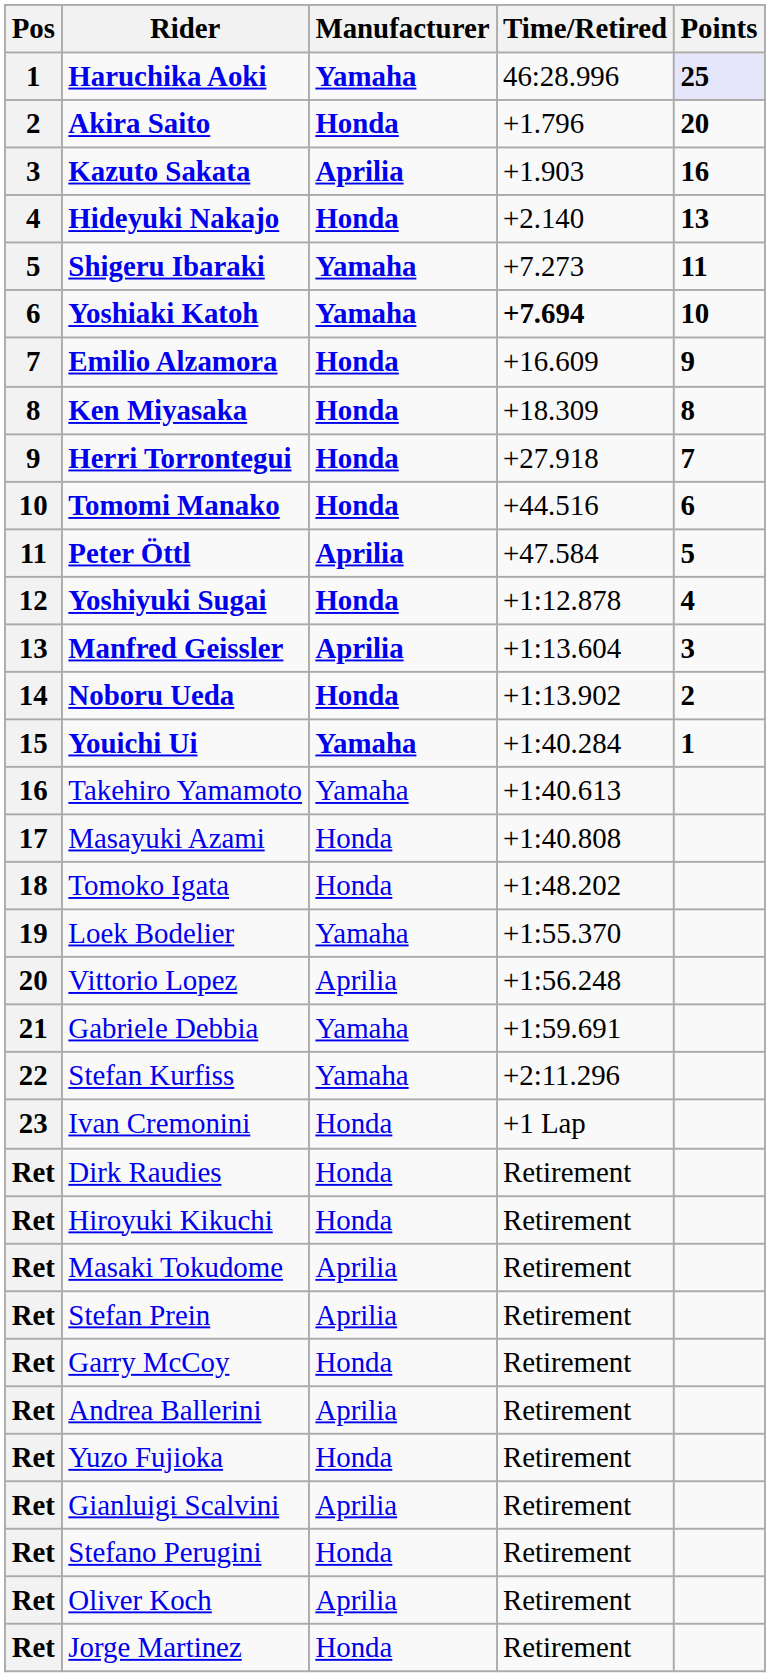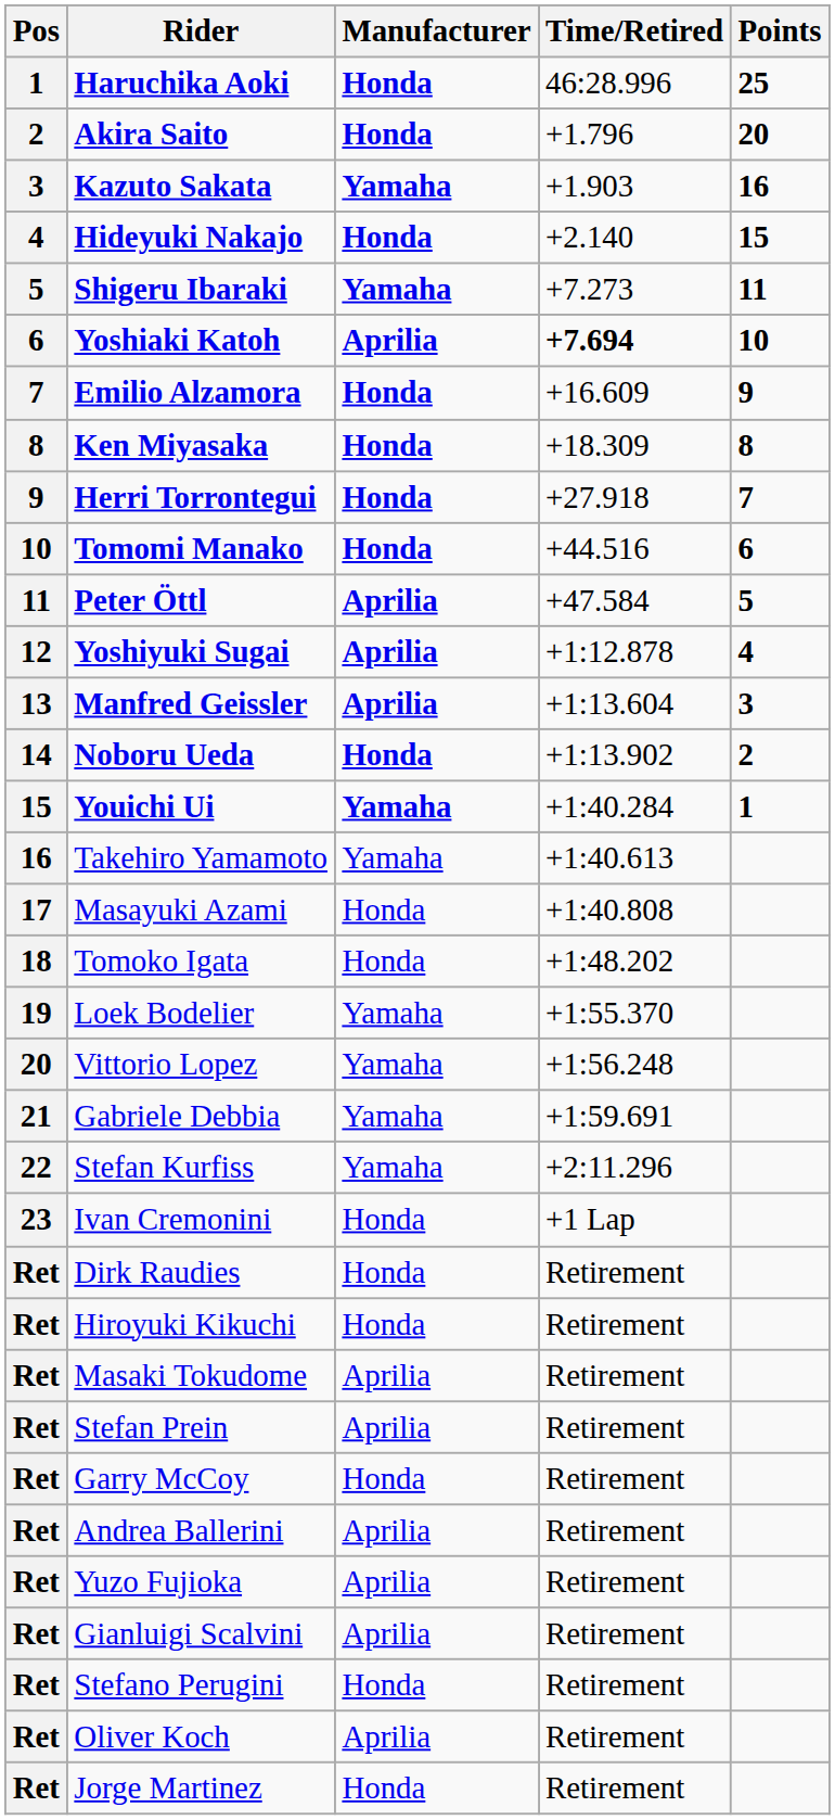 <table class="wikitable" style="font-size: 95%;">
 <tr>
 <th>Pos</th>
 <th>Rider</th>
 <th>Manufacturer</th>
 <th>Time/Retired</th>
 <th>Points</th>
 </tr>
 <tr>
 <th>1</th>
 <td> <strong><a href='#'>Haruchika Aoki</a></strong></td>
-<td><strong><a href='#'>Yamaha</a></strong></td>
+<td><strong><a href='#'>Honda</a></strong></td>
 <td>46:28.996</td>
-<td style="background: lavender;"><strong>25</strong></td>
+<td><strong>25</strong></td>
 </tr>
 <tr>
 <th>2</th>
 <td> <strong><a href='#'>Akira Saito</a></strong></td>
 <td><strong><a href='#'>Honda</a></strong></td>
 <td>+1.796</td>
 <td><strong>20</strong></td>
 </tr>
 <tr>
 <th>3</th>
 <td> <strong><a href='#'>Kazuto Sakata</a></strong></td>
-<td><strong><a href='#'>Aprilia</a></strong></td>
+<td><strong><a href='#'>Yamaha</a></strong></td>
 <td>+1.903</td>
 <td><strong>16</strong></td>
 </tr>
 <tr>
 <th>4</th>
 <td> <strong><a href='#'>Hideyuki Nakajo</a></strong></td>
 <td><strong><a href='#'>Honda</a></strong></td>
 <td>+2.140</td>
-<td><strong>13</strong></td>
+<td><strong>15</strong></td>
 </tr>
 <tr>
 <th>5</th>
 <td> <strong><a href='#'>Shigeru Ibaraki</a></strong></td>
 <td><strong><a href='#'>Yamaha</a></strong></td>
 <td>+7.273</td>
 <td><strong>11</strong></td>
 </tr>
 <tr>
 <th>6</th>
 <td> <strong><a href='#'>Yoshiaki Katoh</a></strong></td>
-<td><strong><a href='#'>Yamaha</a></strong></td>
+<td><strong><a href='#'>Aprilia</a></strong></td>
 <td><strong>+7.694</strong></td>
 <td><strong>10</strong></td>
 </tr>
 <tr>
 <th>7</th>
 <td> <strong><a href='#'>Emilio Alzamora</a></strong></td>
 <td><strong><a href='#'>Honda</a></strong></td>
 <td>+16.609</td>
 <td><strong>9</strong></td>
 </tr>
 <tr>
 <th>8</th>
 <td> <strong><a href='#'>Ken Miyasaka</a></strong></td>
 <td><strong><a href='#'>Honda</a></strong></td>
 <td>+18.309</td>
 <td><strong>8</strong></td>
 </tr>
 <tr>
 <th>9</th>
 <td> <strong><a href='#'>Herri Torrontegui</a></strong></td>
 <td><strong><a href='#'>Honda</a></strong></td>
 <td>+27.918</td>
 <td><strong>7</strong></td>
 </tr>
 <tr>
 <th>10</th>
 <td> <strong><a href='#'>Tomomi Manako</a></strong></td>
 <td><strong><a href='#'>Honda</a></strong></td>
 <td>+44.516</td>
 <td><strong>6</strong></td>
 </tr>
 <tr>
 <th>11</th>
 <td> <strong><a href='#'>Peter Öttl</a></strong></td>
 <td><strong><a href='#'>Aprilia</a></strong></td>
 <td>+47.584</td>
 <td><strong>5</strong></td>
 </tr>
 <tr>
 <th>12</th>
 <td> <strong><a href='#'>Yoshiyuki Sugai</a></strong></td>
-<td><strong><a href='#'>Honda</a></strong></td>
+<td><strong><a href='#'>Aprilia</a></strong></td>
 <td>+1:12.878</td>
 <td><strong>4</strong></td>
 </tr>
 <tr>
 <th>13</th>
 <td> <strong><a href='#'>Manfred Geissler</a></strong></td>
 <td><strong><a href='#'>Aprilia</a></strong></td>
 <td>+1:13.604</td>
 <td><strong>3</strong></td>
 </tr>
 <tr>
 <th>14</th>
 <td> <strong><a href='#'>Noboru Ueda</a></strong></td>
 <td><strong><a href='#'>Honda</a></strong></td>
 <td>+1:13.902</td>
 <td><strong>2</strong></td>
 </tr>
 <tr>
 <th>15</th>
 <td> <strong><a href='#'>Youichi Ui</a></strong></td>
 <td><strong><a href='#'>Yamaha</a></strong></td>
 <td>+1:40.284</td>
 <td><strong>1</strong></td>
 </tr>
 <tr>
 <th>16</th>
 <td> <a href='#'>Takehiro Yamamoto</a></td>
 <td><a href='#'>Yamaha</a></td>
 <td>+1:40.613</td>
 <td></td>
 </tr>
 <tr>
 <th>17</th>
 <td> <a href='#'>Masayuki Azami</a></td>
 <td><a href='#'>Honda</a></td>
 <td>+1:40.808</td>
 <td></td>
 </tr>
 <tr>
 <th>18</th>
 <td> <a href='#'>Tomoko Igata</a></td>
 <td><a href='#'>Honda</a></td>
 <td>+1:48.202</td>
 <td></td>
 </tr>
 <tr>
 <th>19</th>
 <td> <a href='#'>Loek Bodelier</a></td>
 <td><a href='#'>Yamaha</a></td>
 <td>+1:55.370</td>
 <td></td>
 </tr>
 <tr>
 <th>20</th>
 <td> <a href='#'>Vittorio Lopez</a></td>
-<td><a href='#'>Aprilia</a></td>
+<td><a href='#'>Yamaha</a></td>
 <td>+1:56.248</td>
 <td></td>
 </tr>
 <tr>
 <th>21</th>
 <td> <a href='#'>Gabriele Debbia</a></td>
 <td><a href='#'>Yamaha</a></td>
 <td>+1:59.691</td>
 <td></td>
 </tr>
 <tr>
 <th>22</th>
 <td> <a href='#'>Stefan Kurfiss</a></td>
 <td><a href='#'>Yamaha</a></td>
 <td>+2:11.296</td>
 <td></td>
 </tr>
 <tr>
 <th>23</th>
 <td> <a href='#'>Ivan Cremonini</a></td>
 <td><a href='#'>Honda</a></td>
 <td>+1 Lap</td>
 <td></td>
 </tr>
 <tr>
 <th>Ret</th>
 <td> <a href='#'>Dirk Raudies</a></td>
 <td><a href='#'>Honda</a></td>
 <td>Retirement</td>
 <td></td>
 </tr>
 <tr>
 <th>Ret</th>
 <td> <a href='#'>Hiroyuki Kikuchi</a></td>
 <td><a href='#'>Honda</a></td>
 <td>Retirement</td>
 <td></td>
 </tr>
 <tr>
 <th>Ret</th>
 <td> <a href='#'>Masaki Tokudome</a></td>
 <td><a href='#'>Aprilia</a></td>
 <td>Retirement</td>
 <td></td>
 </tr>
 <tr>
 <th>Ret</th>
 <td> <a href='#'>Stefan Prein</a></td>
 <td><a href='#'>Aprilia</a></td>
 <td>Retirement</td>
 <td></td>
 </tr>
 <tr>
 <th>Ret</th>
 <td> <a href='#'>Garry McCoy</a></td>
 <td><a href='#'>Honda</a></td>
 <td>Retirement</td>
 <td></td>
 </tr>
 <tr>
 <th>Ret</th>
 <td> <a href='#'>Andrea Ballerini</a></td>
 <td><a href='#'>Aprilia</a></td>
 <td>Retirement</td>
 <td></td>
 </tr>
 <tr>
 <th>Ret</th>
 <td> <a href='#'>Yuzo Fujioka</a></td>
-<td><a href='#'>Honda</a></td>
+<td><a href='#'>Aprilia</a></td>
 <td>Retirement</td>
 <td></td>
 </tr>
 <tr>
 <th>Ret</th>
 <td> <a href='#'>Gianluigi Scalvini</a></td>
 <td><a href='#'>Aprilia</a></td>
 <td>Retirement</td>
 <td></td>
 </tr>
 <tr>
 <th>Ret</th>
 <td> <a href='#'>Stefano Perugini</a></td>
 <td><a href='#'>Honda</a></td>
 <td>Retirement</td>
 <td></td>
 </tr>
 <tr>
 <th>Ret</th>
 <td> <a href='#'>Oliver Koch</a></td>
 <td><a href='#'>Aprilia</a></td>
 <td>Retirement</td>
 <td></td>
 </tr>
 <tr>
 <th>Ret</th>
 <td> <a href='#'>Jorge Martinez</a></td>
 <td><a href='#'>Honda</a></td>
 <td>Retirement</td>
 <td></td>
 </tr>
 </table>
